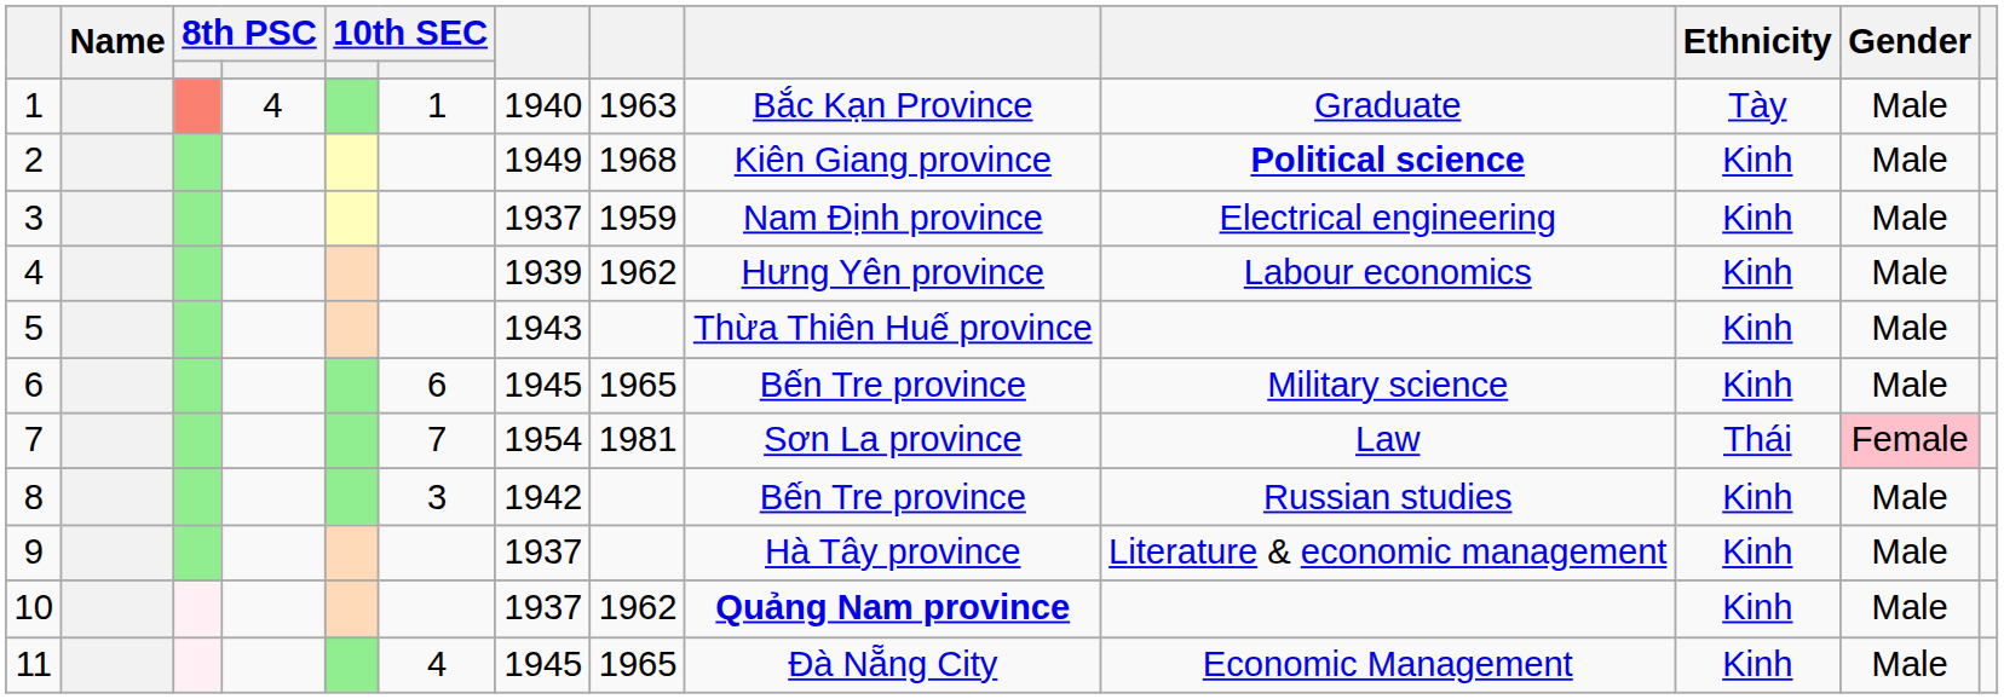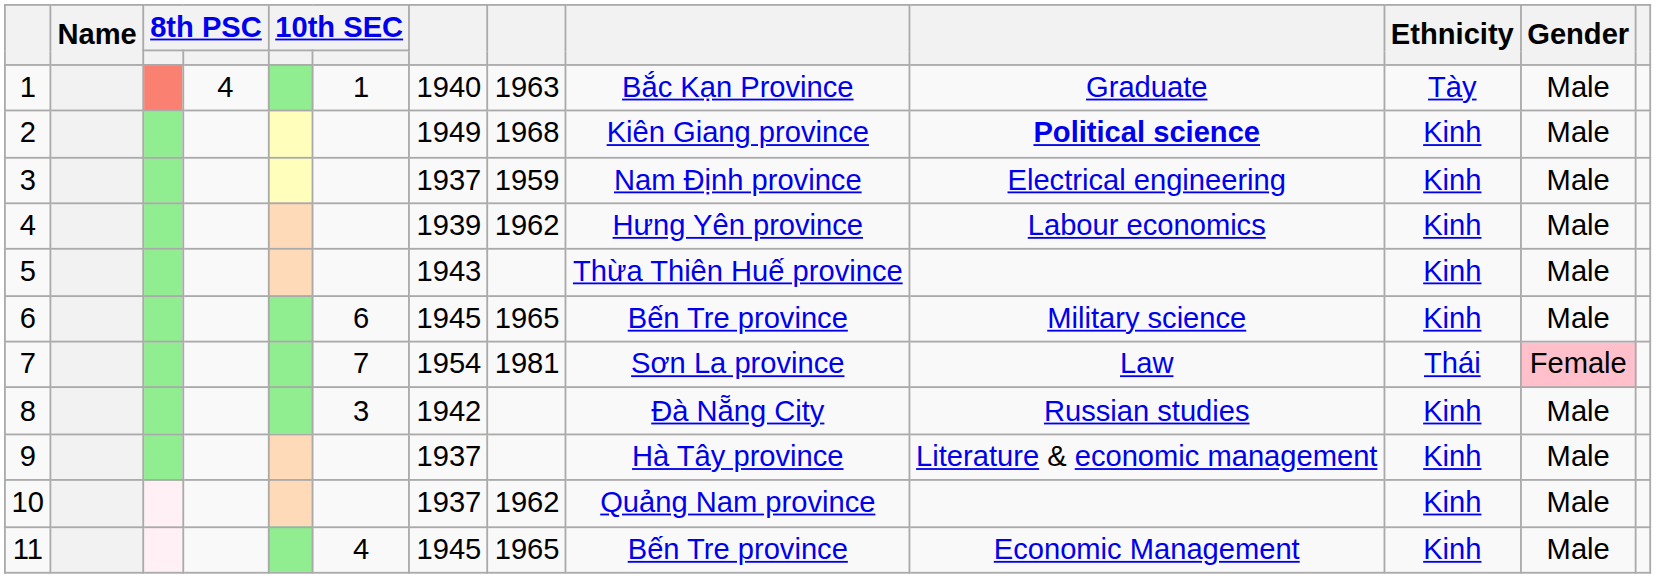 <table class="wikitable sortable" style=text-align:center>
 <tr>
 <th Rowspan="2"></th>
 <th Rowspan="2">Name</th>
 <th colspan="2" unsortable><a href='#'>8th PSC</a></th>
 <th colspan="2" unsortable><a href='#'>10th SEC</a></th>
 <th Rowspan="2"></th>
 <th Rowspan="2"></th>
 <th Rowspan="2"></th>
 <th Rowspan="2"></th>
 <th Rowspan="2">Ethnicity</th>
 <th Rowspan="2">Gender</th>
 <th Rowspan="2"  scope="col" class="unsortable"></th>
 </tr>
 <tr>
 <th></th>
 <th></th>
 <th></th>
 <th></th>
 </tr>
 <tr>
 <td>1</td>
 <th align="center" scope="row" style="font-weight:normal;"></th>
 <td bgcolor = Salmon></td>
 <td>4</td>
 <td bgcolor = LightGreen></td>
 <td>1</td>
 <td>1940</td>
 <td>1963</td>
 <td><a href='#'>Bắc Kạn Province</a></td>
 <td><a href='#'>Graduate</a></td>
 <td><a href='#'>Tày</a></td>
 <td>Male</td>
 <td></td>
 </tr>
 <tr>
 <td>2</td>
 <th align="center" scope="row" style="font-weight:normal;"></th>
 <td bgcolor = LightGreen></td>
 <td></td>
 <td bgcolor = ffffbb></td>
 <td></td>
 <td>1949</td>
 <td>1968</td>
 <td><a href='#'>Kiên Giang province</a></td>
 <td><strong><a href='#'>Political science</a></strong></td>
 <td><a href='#'>Kinh</a></td>
 <td>Male</td>
 <td></td>
 </tr>
 <tr>
 <td>3</td>
 <th align="center" scope="row" style="font-weight:normal;"></th>
 <td bgcolor = LightGreen></td>
 <td></td>
 <td bgcolor = ffffbb></td>
 <td></td>
 <td>1937</td>
 <td>1959</td>
 <td><a href='#'>Nam Định province</a></td>
 <td><a href='#'>Electrical engineering</a></td>
 <td><a href='#'>Kinh</a></td>
 <td>Male</td>
 <td></td>
 </tr>
 <tr>
 <td>4</td>
 <th align="center" scope="row" style="font-weight:normal;"></th>
 <td bgcolor = LightGreen></td>
 <td></td>
 <td bgcolor = PeachPuff></td>
 <td></td>
 <td>1939</td>
 <td>1962</td>
 <td><a href='#'>Hưng Yên province</a></td>
 <td><a href='#'>Labour economics</a></td>
 <td><a href='#'>Kinh</a></td>
 <td>Male</td>
 <td></td>
 </tr>
 <tr>
 <td>5</td>
 <th align="center" scope="row" style="font-weight:normal;"></th>
 <td bgcolor = LightGreen></td>
 <td></td>
 <td bgcolor = PeachPuff></td>
 <td></td>
 <td>1943</td>
 <td></td>
 <td><a href='#'>Thừa Thiên Huế province</a></td>
 <td></td>
 <td><a href='#'>Kinh</a></td>
 <td>Male</td>
 <td></td>
 </tr>
 <tr>
 <td>6</td>
 <th align="center" scope="row" style="font-weight:normal;"></th>
 <td bgcolor = LightGreen></td>
 <td></td>
 <td bgcolor = LightGreen></td>
 <td>6</td>
 <td>1945</td>
 <td>1965</td>
 <td><a href='#'>Bến Tre province</a></td>
 <td><a href='#'>Military science</a></td>
 <td><a href='#'>Kinh</a></td>
 <td>Male</td>
 <td></td>
 </tr>
 <tr>
 <td>7</td>
 <th align="center" scope="row" style="font-weight:normal;"></th>
 <td bgcolor = LightGreen></td>
 <td></td>
 <td bgcolor = LightGreen></td>
 <td>7</td>
 <td>1954</td>
 <td>1981</td>
 <td><a href='#'>Sơn La province</a></td>
 <td><a href='#'>Law</a></td>
 <td><a href='#'>Thái</a></td>
 <td style="background: Pink">Female</td>
 <td></td>
 </tr>
 <tr>
 <td>8</td>
 <th align="center" scope="row" style="font-weight:normal;"></th>
 <td bgcolor = LightGreen></td>
 <td></td>
 <td bgcolor = LightGreen></td>
 <td>3</td>
 <td>1942</td>
 <td></td>
-<td><a href='#'>Bến Tre province</a></td>
+<td><a href='#'>Đà Nẵng City</a></td>
 <td><a href='#'>Russian studies</a></td>
 <td><a href='#'>Kinh</a></td>
 <td>Male</td>
 <td></td>
 </tr>
 <tr>
 <td>9</td>
 <th align="center" scope="row" style="font-weight:normal;"></th>
 <td bgcolor = LightGreen></td>
 <td></td>
 <td bgcolor = PeachPuff></td>
 <td></td>
 <td>1937</td>
 <td></td>
 <td><a href='#'>Hà Tây province</a></td>
 <td><a href='#'>Literature</a> & <a href='#'>economic management</a></td>
 <td><a href='#'>Kinh</a></td>
 <td>Male</td>
 <td></td>
 </tr>
 <tr>
 <td>10</td>
 <th align="center" scope="row" style="font-weight:normal;"></th>
 <td bgcolor = LavenderBlush></td>
 <td></td>
 <td bgcolor = PeachPuff></td>
 <td></td>
 <td>1937</td>
 <td>1962</td>
-<td><strong><a href='#'>Quảng Nam province</a></strong></td>
+<td><a href='#'>Quảng Nam province</a></td>
 <td></td>
 <td><a href='#'>Kinh</a></td>
 <td>Male</td>
 <td></td>
 </tr>
 <tr>
 <td>11</td>
 <th align="center" scope="row" style="font-weight:normal;"></th>
 <td bgcolor = LavenderBlush></td>
 <td></td>
 <td bgcolor = LightGreen></td>
 <td>4</td>
 <td>1945</td>
 <td>1965</td>
-<td><a href='#'>Đà Nẵng City</a></td>
+<td><a href='#'>Bến Tre province</a></td>
 <td><a href='#'>Economic Management</a></td>
 <td><a href='#'>Kinh</a></td>
 <td>Male</td>
 <td></td>
 </tr>
 </table>
